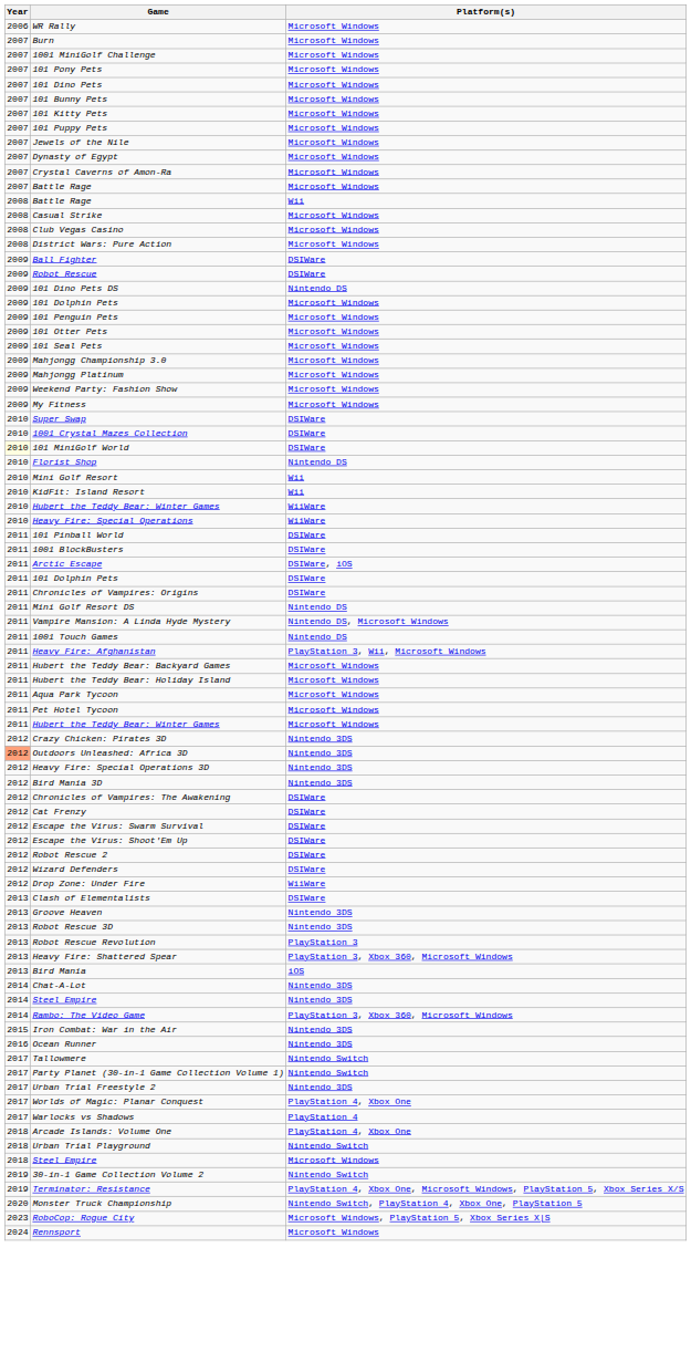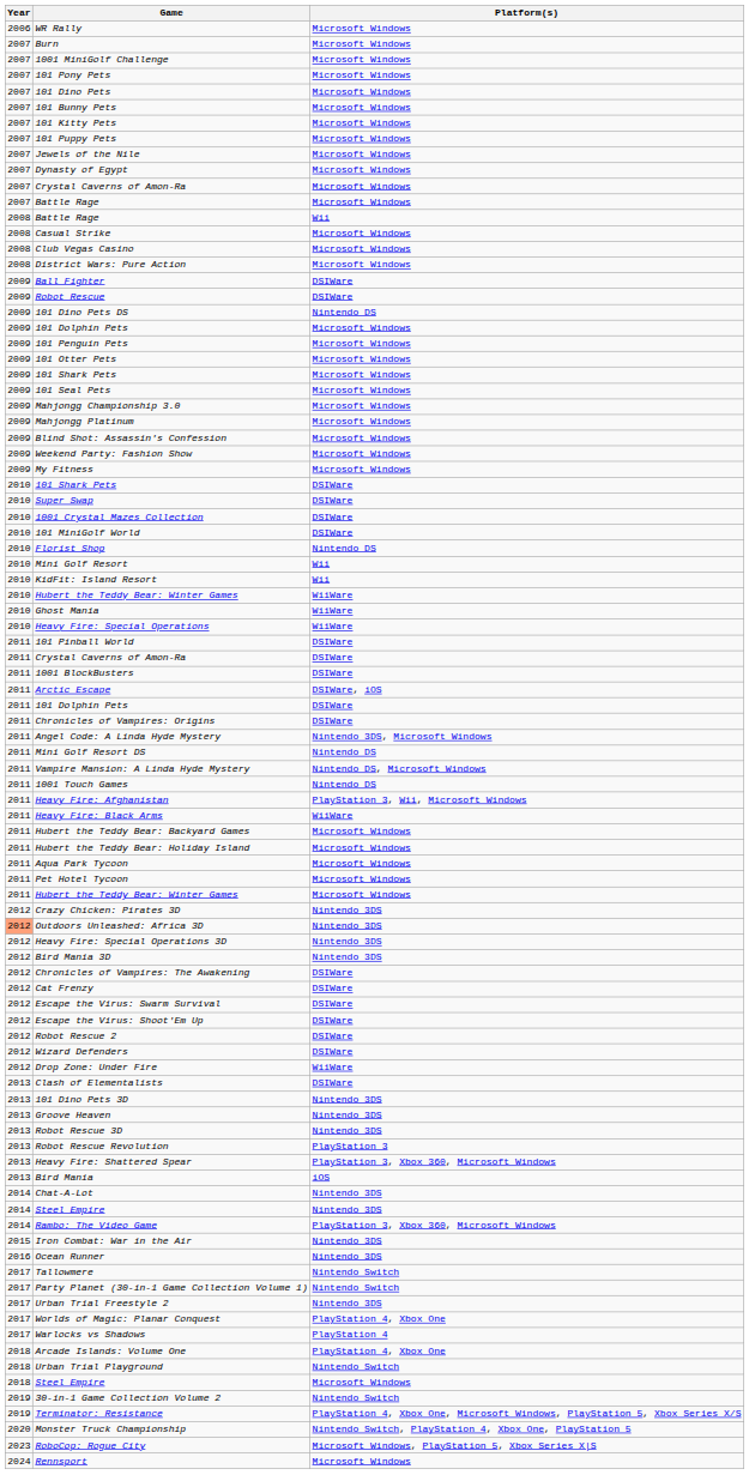 <table class="wikitable sortable">
 <tr>
 <th>Year</th>
 <th>Game</th>
 <th>Platform(s)</th>
 </tr>
 <tr>
 <td>2006</td>
 <td><em>WR Rally</em></td>
 <td><a href='#'>Microsoft Windows</a></td>
 </tr>
 <tr>
 <td>2007</td>
 <td><em>Burn</em></td>
 <td><a href='#'>Microsoft Windows</a></td>
 </tr>
 <tr>
 <td>2007</td>
 <td><em>1001 MiniGolf Challenge</em></td>
 <td><a href='#'>Microsoft Windows</a></td>
 </tr>
 <tr>
 <td>2007</td>
 <td><em>101 Pony Pets</em></td>
 <td><a href='#'>Microsoft Windows</a></td>
 </tr>
 <tr>
 <td>2007</td>
 <td><em>101 Dino Pets</em></td>
 <td><a href='#'>Microsoft Windows</a></td>
 </tr>
 <tr>
 <td>2007</td>
 <td><em>101 Bunny Pets</em></td>
 <td><a href='#'>Microsoft Windows</a></td>
 </tr>
 <tr>
 <td>2007</td>
 <td><em>101 Kitty Pets</em></td>
 <td><a href='#'>Microsoft Windows</a></td>
 </tr>
 <tr>
 <td>2007</td>
 <td><em>101 Puppy Pets</em></td>
 <td><a href='#'>Microsoft Windows</a></td>
 </tr>
 <tr>
 <td>2007</td>
 <td><em>Jewels of the Nile</em></td>
 <td><a href='#'>Microsoft Windows</a></td>
 </tr>
 <tr>
 <td>2007</td>
 <td><em>Dynasty of Egypt</em></td>
 <td><a href='#'>Microsoft Windows</a></td>
 </tr>
 <tr>
 <td>2007</td>
 <td><em>Crystal Caverns of Amon-Ra</em></td>
 <td><a href='#'>Microsoft Windows</a></td>
 </tr>
 <tr>
 <td>2007</td>
 <td><em>Battle Rage</em></td>
 <td><a href='#'>Microsoft Windows</a></td>
 </tr>
 <tr>
 <td>2008</td>
 <td><em>Battle Rage</em></td>
 <td><a href='#'>Wii</a></td>
 </tr>
 <tr>
 <td>2008</td>
 <td><em>Casual Strike</em></td>
 <td><a href='#'>Microsoft Windows</a></td>
 </tr>
 <tr>
 <td>2008</td>
 <td><em>Club Vegas Casino</em></td>
 <td><a href='#'>Microsoft Windows</a></td>
 </tr>
 <tr>
 <td>2008</td>
 <td><em>District Wars: Pure Action</em></td>
 <td><a href='#'>Microsoft Windows</a></td>
 </tr>
 <tr>
 <td>2009</td>
 <td><em><a href='#'>Ball Fighter</a></em></td>
 <td><a href='#'>DSIWare</a></td>
 </tr>
 <tr>
 <td>2009</td>
 <td><em><a href='#'>Robot Rescue</a></em></td>
 <td><a href='#'>DSIWare</a></td>
 </tr>
 <tr>
 <td>2009</td>
 <td><em>101 Dino Pets DS</em></td>
 <td><a href='#'>Nintendo DS</a></td>
 </tr>
 <tr>
 <td>2009</td>
 <td><em>101 Dolphin Pets</em></td>
 <td><a href='#'>Microsoft Windows</a></td>
 </tr>
 <tr>
 <td>2009</td>
 <td><em>101 Penguin Pets</em></td>
 <td><a href='#'>Microsoft Windows</a></td>
 </tr>
 <tr>
 <td>2009</td>
 <td><em>101 Otter Pets</em></td>
 <td><a href='#'>Microsoft Windows</a></td>
 </tr>
 <tr>
 <td>2009</td>
+<td><em>101 Shark Pets</em></td>
+<td><a href='#'>Microsoft Windows</a></td>
+</tr>
+<tr>
+<td>2009</td>
 <td><em>101 Seal Pets</em></td>
 <td><a href='#'>Microsoft Windows</a></td>
 </tr>
 <tr>
 <td>2009</td>
 <td><em>Mahjongg Championship 3.0</em></td>
 <td><a href='#'>Microsoft Windows</a></td>
 </tr>
 <tr>
 <td>2009</td>
 <td><em>Mahjongg Platinum</em></td>
 <td><a href='#'>Microsoft Windows</a></td>
 </tr>
 <tr>
 <td>2009</td>
+<td><em>Blind Shot: Assassin's Confession</em></td>
+<td><a href='#'>Microsoft Windows</a></td>
+</tr>
+<tr>
+<td>2009</td>
 <td><em>Weekend Party: Fashion Show</em></td>
 <td><a href='#'>Microsoft Windows</a></td>
 </tr>
 <tr>
 <td>2009</td>
 <td><em>My Fitness</em></td>
 <td><a href='#'>Microsoft Windows</a></td>
+</tr>
+<tr>
+<td>2010</td>
+<td><em><a href='#'>101 Shark Pets</a></em></td>
+<td><a href='#'>DSIWare</a></td>
 </tr>
 <tr>
 <td>2010</td>
 <td><em><a href='#'>Super Swap</a></em></td>
 <td><a href='#'>DSIWare</a></td>
 </tr>
 <tr>
 <td>2010</td>
 <td><em><a href='#'>1001 Crystal Mazes Collection</a></em></td>
 <td><a href='#'>DSIWare</a></td>
 </tr>
 <tr>
-<td style="background: lightyellow;">2010</td>
+<td>2010</td>
 <td><em>101 MiniGolf World</em></td>
 <td><a href='#'>DSIWare</a></td>
 </tr>
 <tr>
 <td>2010</td>
 <td><em><a href='#'>Florist Shop</a></em></td>
 <td><a href='#'>Nintendo DS</a></td>
 </tr>
 <tr>
 <td>2010</td>
 <td><em>Mini Golf Resort</em></td>
 <td><a href='#'>Wii</a></td>
 </tr>
 <tr>
 <td>2010</td>
 <td><em>KidFit: Island Resort</em></td>
 <td><a href='#'>Wii</a></td>
 </tr>
 <tr>
 <td>2010</td>
 <td><em><a href='#'>Hubert the Teddy Bear: Winter Games</a></em></td>
 <td><a href='#'>WiiWare</a></td>
 </tr>
 <tr>
 <td>2010</td>
+<td><em>Ghost Mania</em></td>
+<td><a href='#'>WiiWare</a></td>
+</tr>
+<tr>
+<td>2010</td>
 <td><em><a href='#'>Heavy Fire: Special Operations</a></em></td>
 <td><a href='#'>WiiWare</a></td>
 </tr>
 <tr>
 <td>2011</td>
 <td><em>101 Pinball World</em></td>
+<td><a href='#'>DSIWare</a></td>
+</tr>
+<tr>
+<td>2011</td>
+<td><em>Crystal Caverns of Amon-Ra</em></td>
 <td><a href='#'>DSIWare</a></td>
 </tr>
 <tr>
 <td>2011</td>
 <td><em>1001 BlockBusters</em></td>
 <td><a href='#'>DSIWare</a></td>
 </tr>
 <tr>
 <td>2011</td>
 <td><em><a href='#'>Arctic Escape</a></em></td>
 <td><a href='#'>DSIWare</a>, <a href='#'>iOS</a></td>
 </tr>
 <tr>
 <td>2011</td>
 <td><em>101 Dolphin Pets</em></td>
 <td><a href='#'>DSIWare</a></td>
 </tr>
 <tr>
 <td>2011</td>
 <td><em>Chronicles of Vampires: Origins</em></td>
 <td><a href='#'>DSIWare</a></td>
 </tr>
 <tr>
 <td>2011</td>
+<td><em>Angel Code: A Linda Hyde Mystery</em></td>
+<td><a href='#'>Nintendo 3DS</a>, <a href='#'>Microsoft Windows</a></td>
+</tr>
+<tr>
+<td>2011</td>
 <td><em>Mini Golf Resort DS</em></td>
 <td><a href='#'>Nintendo DS</a></td>
 </tr>
 <tr>
 <td>2011</td>
 <td><em>Vampire Mansion: A Linda Hyde Mystery</em></td>
 <td><a href='#'>Nintendo DS</a>, <a href='#'>Microsoft Windows</a></td>
 </tr>
 <tr>
 <td>2011</td>
 <td><em>1001 Touch Games</em></td>
 <td><a href='#'>Nintendo DS</a></td>
 </tr>
 <tr>
 <td>2011</td>
 <td><em><a href='#'>Heavy Fire: Afghanistan</a></em></td>
 <td><a href='#'>PlayStation 3</a>, <a href='#'>Wii</a>, <a href='#'>Microsoft Windows</a></td>
+</tr>
+<tr>
+<td>2011</td>
+<td><em><a href='#'>Heavy Fire: Black Arms</a></em></td>
+<td><a href='#'>WiiWare</a></td>
 </tr>
 <tr>
 <td>2011</td>
 <td><em>Hubert the Teddy Bear: Backyard Games</em></td>
 <td><a href='#'>Microsoft Windows</a></td>
 </tr>
 <tr>
 <td>2011</td>
 <td><em>Hubert the Teddy Bear: Holiday Island</em></td>
 <td><a href='#'>Microsoft Windows</a></td>
 </tr>
 <tr>
 <td>2011</td>
 <td><em>Aqua Park Tycoon</em></td>
 <td><a href='#'>Microsoft Windows</a></td>
 </tr>
 <tr>
 <td>2011</td>
 <td><em>Pet Hotel Tycoon</em></td>
 <td><a href='#'>Microsoft Windows</a></td>
 </tr>
 <tr>
 <td>2011</td>
 <td><em><a href='#'>Hubert the Teddy Bear: Winter Games</a></em></td>
 <td><a href='#'>Microsoft Windows</a></td>
 </tr>
 <tr>
 <td>2012</td>
 <td><em>Crazy Chicken: Pirates 3D</em></td>
 <td><a href='#'>Nintendo 3DS</a></td>
 </tr>
 <tr>
 <td style="background: lightsalmon;">2012</td>
 <td><em>Outdoors Unleashed: Africa 3D</em></td>
 <td><a href='#'>Nintendo 3DS</a></td>
 </tr>
 <tr>
 <td>2012</td>
 <td><em>Heavy Fire: Special Operations 3D</em></td>
 <td><a href='#'>Nintendo 3DS</a></td>
 </tr>
 <tr>
 <td>2012</td>
 <td><em>Bird Mania 3D</em></td>
 <td><a href='#'>Nintendo 3DS</a></td>
 </tr>
 <tr>
 <td>2012</td>
 <td><em>Chronicles of Vampires: The Awakening</em></td>
 <td><a href='#'>DSIWare</a></td>
 </tr>
 <tr>
 <td>2012</td>
 <td><em>Cat Frenzy</em></td>
 <td><a href='#'>DSIWare</a></td>
 </tr>
 <tr>
 <td>2012</td>
 <td><em>Escape the Virus: Swarm Survival</em></td>
 <td><a href='#'>DSIWare</a></td>
 </tr>
 <tr>
 <td>2012</td>
 <td><em>Escape the Virus: Shoot'Em Up</em></td>
 <td><a href='#'>DSIWare</a></td>
 </tr>
 <tr>
 <td>2012</td>
 <td><em>Robot Rescue 2</em></td>
 <td><a href='#'>DSIWare</a></td>
 </tr>
 <tr>
 <td>2012</td>
 <td><em>Wizard Defenders</em></td>
 <td><a href='#'>DSIWare</a></td>
 </tr>
 <tr>
 <td>2012</td>
 <td><em>Drop Zone: Under Fire</em></td>
 <td><a href='#'>WiiWare</a></td>
 </tr>
 <tr>
 <td>2013</td>
 <td><em>Clash of Elementalists</em></td>
 <td><a href='#'>DSIWare</a></td>
+</tr>
+<tr>
+<td>2013</td>
+<td><em>101 Dino Pets 3D</em></td>
+<td><a href='#'>Nintendo 3DS</a></td>
 </tr>
 <tr>
 <td>2013</td>
 <td><em>Groove Heaven</em></td>
 <td><a href='#'>Nintendo 3DS</a></td>
 </tr>
 <tr>
 <td>2013</td>
 <td><em>Robot Rescue 3D</em></td>
 <td><a href='#'>Nintendo 3DS</a></td>
 </tr>
 <tr>
 <td>2013</td>
 <td><em>Robot Rescue Revolution</em></td>
 <td><a href='#'>PlayStation 3</a></td>
 </tr>
 <tr>
 <td>2013</td>
 <td><em>Heavy Fire: Shattered Spear</em></td>
 <td><a href='#'>PlayStation 3</a>, <a href='#'>Xbox 360</a>, <a href='#'>Microsoft Windows</a></td>
 </tr>
 <tr>
 <td>2013</td>
 <td><em>Bird Mania</em></td>
 <td><a href='#'>iOS</a></td>
 </tr>
 <tr>
 <td>2014</td>
 <td><em>Chat-A-Lot</em></td>
 <td><a href='#'>Nintendo 3DS</a></td>
 </tr>
 <tr>
 <td>2014</td>
 <td><em><a href='#'>Steel Empire</a></em></td>
 <td><a href='#'>Nintendo 3DS</a></td>
 </tr>
 <tr>
 <td>2014</td>
 <td><em><a href='#'>Rambo: The Video Game</a></em></td>
 <td><a href='#'>PlayStation 3</a>, <a href='#'>Xbox 360</a>, <a href='#'>Microsoft Windows</a></td>
 </tr>
 <tr>
 <td>2015</td>
 <td><em>Iron Combat: War in the Air</em></td>
 <td><a href='#'>Nintendo 3DS</a></td>
 </tr>
 <tr>
 <td>2016</td>
 <td><em>Ocean Runner</em></td>
 <td><a href='#'>Nintendo 3DS</a></td>
 </tr>
 <tr>
 <td>2017</td>
 <td><em>Tallowmere</em></td>
 <td><a href='#'>Nintendo Switch</a></td>
 </tr>
 <tr>
 <td>2017</td>
 <td><em>Party Planet (30-in-1 Game Collection Volume 1)</em></td>
 <td><a href='#'>Nintendo Switch</a></td>
 </tr>
 <tr>
 <td>2017</td>
 <td><em>Urban Trial Freestyle 2</em></td>
 <td><a href='#'>Nintendo 3DS</a></td>
 </tr>
 <tr>
 <td>2017</td>
 <td><em>Worlds of Magic: Planar Conquest</em></td>
 <td><a href='#'>PlayStation 4</a>, <a href='#'>Xbox One</a></td>
 </tr>
 <tr>
 <td>2017</td>
 <td><em>Warlocks vs Shadows</em></td>
 <td><a href='#'>PlayStation 4</a></td>
 </tr>
 <tr>
 <td>2018</td>
 <td><em>Arcade Islands: Volume One</em></td>
 <td><a href='#'>PlayStation 4</a>, <a href='#'>Xbox One</a></td>
 </tr>
 <tr>
 <td>2018</td>
 <td><em>Urban Trial Playground</em></td>
 <td><a href='#'>Nintendo Switch</a></td>
 </tr>
 <tr>
 <td>2018</td>
 <td><em><a href='#'>Steel Empire</a></em></td>
 <td><a href='#'>Microsoft Windows</a></td>
 </tr>
 <tr>
 <td>2019</td>
 <td><em>30-in-1 Game Collection Volume 2</em></td>
 <td><a href='#'>Nintendo Switch</a></td>
 </tr>
 <tr>
 <td>2019</td>
 <td><em><a href='#'>Terminator: Resistance</a></em></td>
 <td><a href='#'>PlayStation 4</a>, <a href='#'>Xbox One</a>, <a href='#'>Microsoft Windows</a>, <a href='#'>PlayStation 5</a>, <a href='#'>Xbox Series X/S</a></td>
 </tr>
 <tr>
 <td>2020</td>
 <td><em>Monster Truck Championship</em></td>
 <td><a href='#'>Nintendo Switch</a>, <a href='#'>PlayStation 4</a>, <a href='#'>Xbox One</a>, <a href='#'>PlayStation 5</a></td>
 </tr>
 <tr>
 <td>2023</td>
 <td><em><a href='#'>RoboCop: Rogue City</a></em></td>
 <td><a href='#'>Microsoft Windows</a>, <a href='#'>PlayStation 5</a>, <a href='#'>Xbox Series X|S</a></td>
 </tr>
 <tr>
 <td>2024</td>
 <td><em><a href='#'>Rennsport</a></em></td>
 <td><a href='#'>Microsoft Windows</a></td>
 </tr>
 </table>
